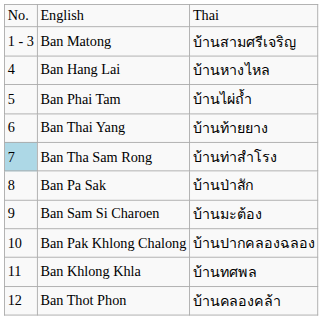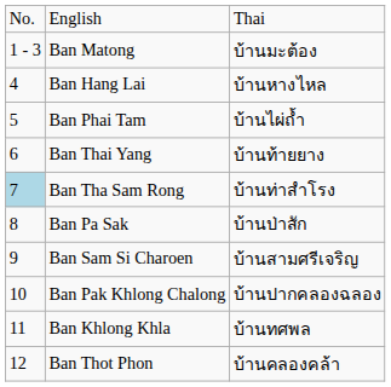 <table class="wikitable">
 <tr>
 <td>No.</td>
 <td>English</td>
 <td>Thai</td>
 </tr>
 <tr>
 <td>1 - 3</td>
 <td>Ban Matong</td>
-<td>บ้านสามศรีเจริญ</td>
+<td>บ้านมะต้อง</td>
 </tr>
 <tr>
 <td>4</td>
 <td>Ban Hang Lai</td>
 <td>บ้านหางไหล</td>
 </tr>
 <tr>
 <td>5</td>
 <td>Ban Phai Tam</td>
 <td>บ้านไผ่ถ้ำ</td>
 </tr>
 <tr>
 <td>6</td>
 <td>Ban Thai Yang</td>
 <td>บ้านท้ายยาง</td>
 </tr>
 <tr>
 <td style="background: lightblue;">7</td>
 <td>Ban Tha Sam Rong</td>
 <td>บ้านท่าสำโรง</td>
 </tr>
 <tr>
 <td>8</td>
 <td>Ban Pa Sak</td>
 <td>บ้านป่าสัก</td>
 </tr>
 <tr>
 <td>9</td>
 <td>Ban Sam Si Charoen</td>
-<td>บ้านมะต้อง</td>
+<td>บ้านสามศรีเจริญ</td>
 </tr>
 <tr>
 <td>10</td>
 <td>Ban Pak Khlong Chalong</td>
 <td>บ้านปากคลองฉลอง</td>
 </tr>
 <tr>
 <td>11</td>
 <td>Ban Khlong Khla</td>
 <td>บ้านทศพล</td>
 </tr>
 <tr>
 <td>12</td>
 <td>Ban Thot Phon</td>
 <td>บ้านคลองคล้า</td>
 </tr>
 </table>
